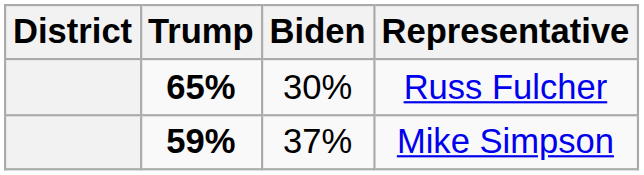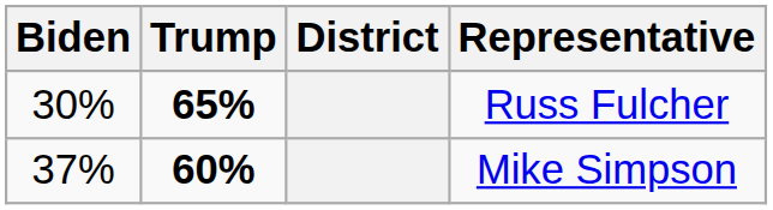 <table class=wikitable>
 <tr>
+<th>Biden</th>
+<th>Trump</th>
 <th>District</th>
-<th>Trump</th>
-<th>Biden</th>
 <th>Representative</th>
 </tr>
 <tr align=center>
+<td>30%</td>
+<td><strong>65%</strong></td>
 <th></th>
-<td><strong>65%</strong></td>
-<td>30%</td>
 <td><a href='#'>Russ Fulcher</a></td>
 </tr>
 <tr align=center>
+<td>37%</td>
+<td><strong>60%</strong></td>
 <th></th>
-<td><strong>59%</strong></td>
-<td>37%</td>
 <td><a href='#'>Mike Simpson</a></td>
 </tr>
 </table>
